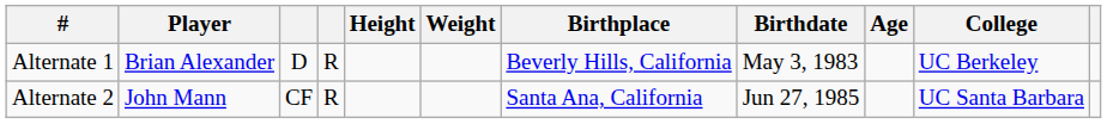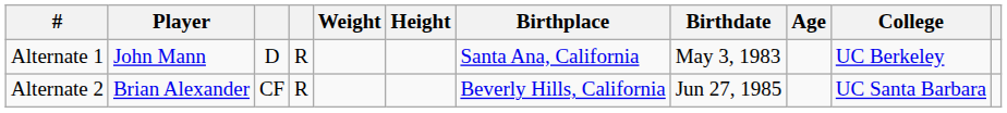 <table class="wikitable sortable" style="text-align: left; font-size: 90%; margin-left: 1em;">
 <tr>
 <th>#</th>
 <th>Player</th>
 <th></th>
 <th></th>
+<th>Weight</th>
 <th>Height</th>
-<th>Weight</th>
 <th>Birthplace</th>
 <th>Birthdate</th>
 <th>Age</th>
 <th>College</th>
 <th></th>
 </tr>
 <tr>
 <td>Alternate 1</td>
-<td data-sort-value="Alexander, Brian"><a href='#'>Brian Alexander</a></td>
+<td data-sort-value="Mann, John"><a href='#'>John Mann</a></td>
 <td style="text-align: center;">D</td>
 <td style="text-align: center;">R</td>
 <td></td>
 <td></td>
-<td> <a href='#'>Beverly Hills, California</a></td>
+<td> <a href='#'>Santa Ana, California</a></td>
 <td>May 3, 1983</td>
 <td></td>
 <td><a href='#'>UC Berkeley</a></td>
 <td></td>
 </tr>
 <tr>
 <td>Alternate 2</td>
-<td data-sort-value="Mann, John"><a href='#'>John Mann</a></td>
+<td data-sort-value="Alexander, Brian"><a href='#'>Brian Alexander</a></td>
 <td style="text-align: center;">CF</td>
 <td style="text-align: center;">R</td>
 <td></td>
 <td></td>
-<td> <a href='#'>Santa Ana, California</a></td>
+<td> <a href='#'>Beverly Hills, California</a></td>
 <td>Jun 27, 1985</td>
 <td></td>
 <td><a href='#'>UC Santa Barbara</a></td>
 <td></td>
 </tr>
 </table>
